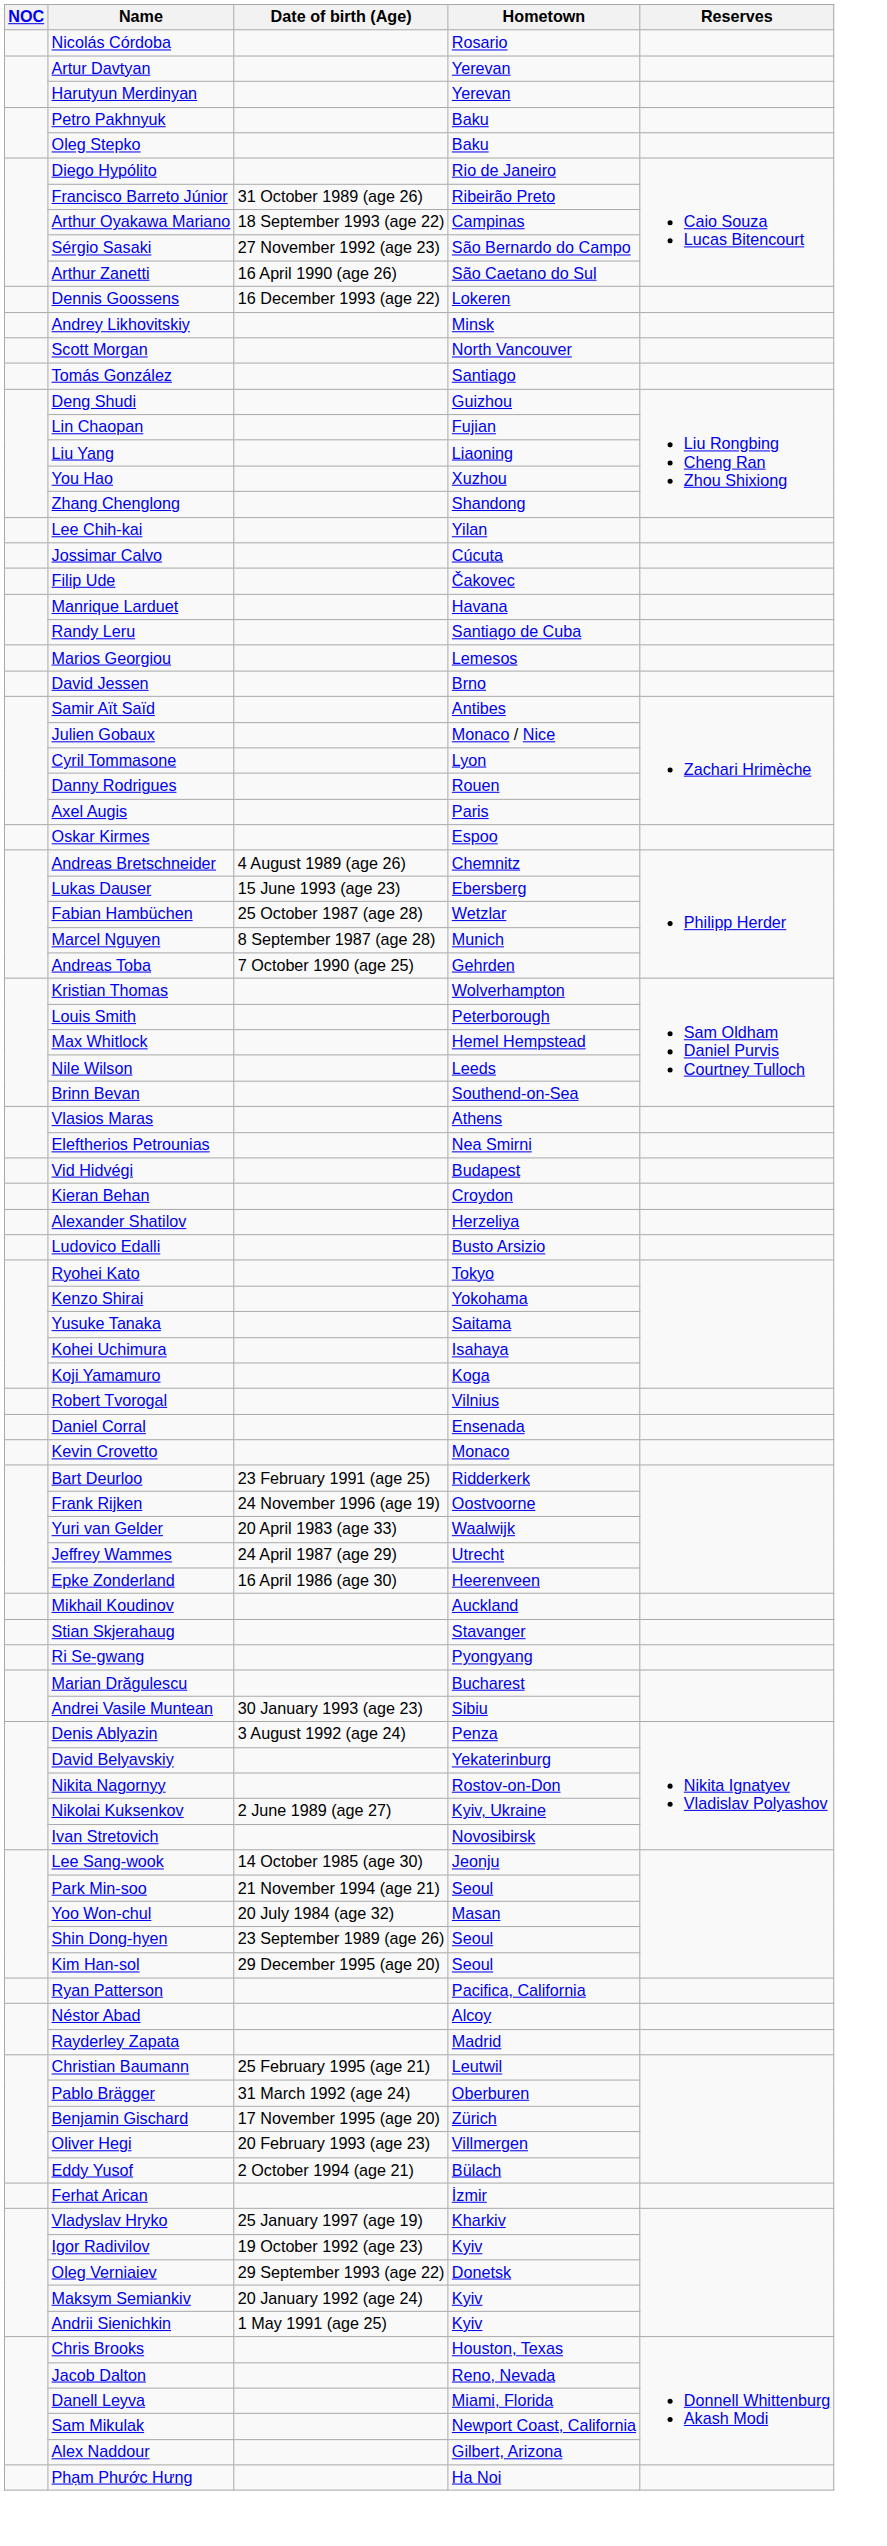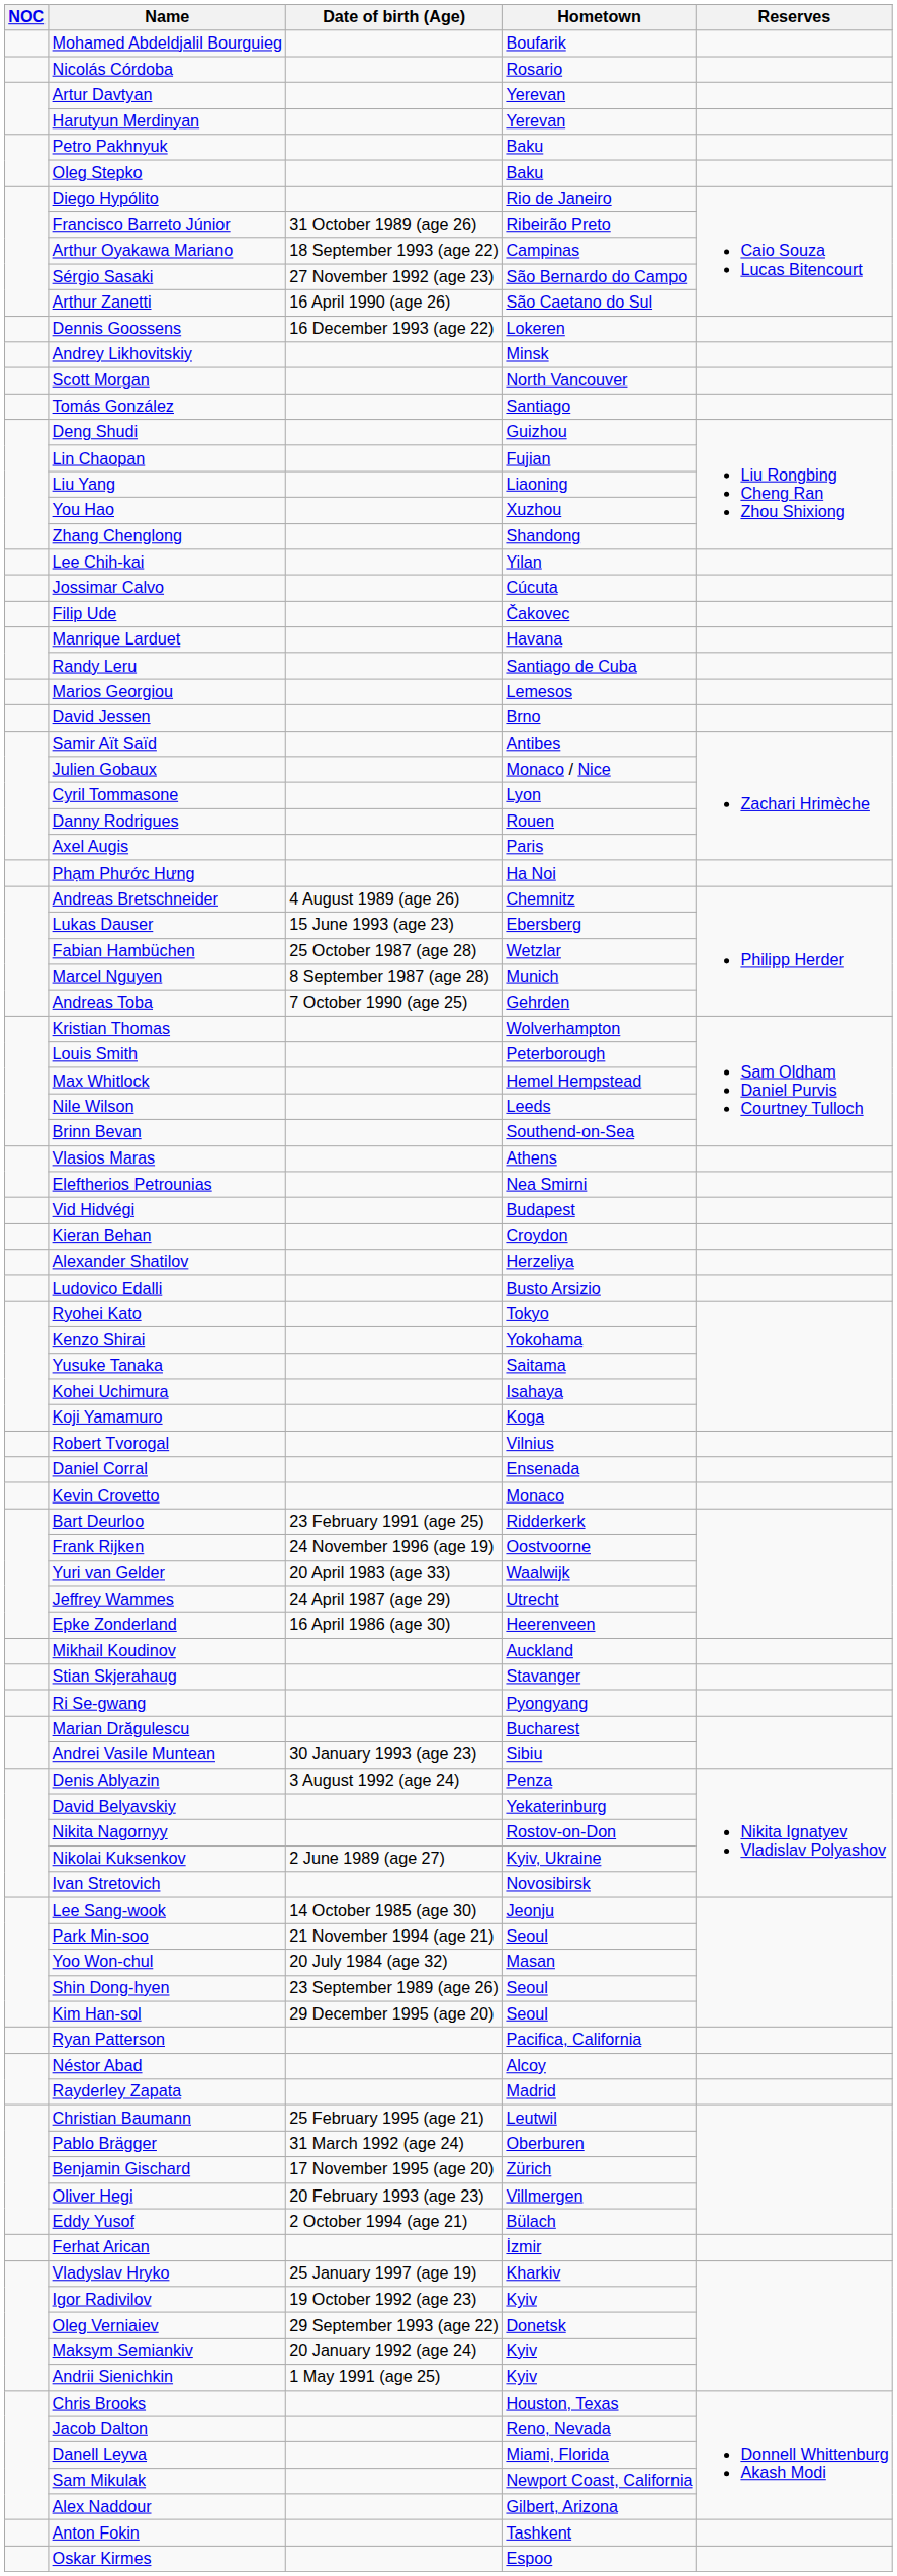 <table class="wikitable sortable">
 <tr>
 <th><a href='#'>NOC</a></th>
 <th>Name</th>
 <th>Date of birth (Age)</th>
 <th>Hometown</th>
 <th>Reserves</th>
+</tr>
+<tr>
+<td></td>
+<td><a href='#'>Mohamed Abdeldjalil Bourguieg</a></td>
+<td></td>
+<td><a href='#'>Boufarik</a></td>
+<td></td>
 </tr>
 <tr>
 <td></td>
 <td><a href='#'>Nicolás Córdoba</a></td>
 <td></td>
 <td><a href='#'>Rosario</a></td>
 <td></td>
 </tr>
 <tr>
 <td rowspan="2"></td>
 <td><a href='#'>Artur Davtyan</a></td>
 <td></td>
 <td><a href='#'>Yerevan</a></td>
 <td></td>
 </tr>
 <tr>
 <td><a href='#'>Harutyun Merdinyan</a></td>
 <td></td>
 <td><a href='#'>Yerevan</a></td>
 <td></td>
 </tr>
 <tr>
 <td rowspan="2"></td>
 <td><a href='#'>Petro Pakhnyuk</a></td>
 <td></td>
 <td><a href='#'>Baku</a></td>
 <td></td>
 </tr>
 <tr>
 <td><a href='#'>Oleg Stepko</a></td>
 <td></td>
 <td><a href='#'>Baku</a></td>
 <td></td>
 </tr>
 <tr>
 <td rowspan="5"></td>
 <td><a href='#'>Diego Hypólito</a></td>
 <td></td>
 <td><a href='#'>Rio de Janeiro</a></td>
 <td rowspan="5"><br><ul><li><a href='#'>Caio Souza</a></li><li><a href='#'>Lucas Bitencourt</a></li></ul></td>
 </tr>
 <tr>
 <td><a href='#'>Francisco Barreto Júnior</a></td>
 <td>31 October 1989 (age 26)</td>
 <td><a href='#'>Ribeirão Preto</a></td>
 </tr>
 <tr>
 <td><a href='#'>Arthur Oyakawa Mariano</a></td>
 <td>18 September 1993 (age 22)</td>
 <td><a href='#'>Campinas</a></td>
 </tr>
 <tr>
 <td><a href='#'>Sérgio Sasaki</a></td>
 <td>27 November 1992 (age 23)</td>
 <td><a href='#'>São Bernardo do Campo</a></td>
 </tr>
 <tr>
 <td><a href='#'>Arthur Zanetti</a></td>
 <td>16 April 1990 (age 26)</td>
 <td><a href='#'>São Caetano do Sul</a></td>
 </tr>
 <tr>
 <td></td>
 <td><a href='#'>Dennis Goossens</a></td>
 <td>16 December 1993 (age 22)</td>
 <td><a href='#'>Lokeren</a></td>
 <td></td>
 </tr>
 <tr>
 <td></td>
 <td><a href='#'>Andrey Likhovitskiy</a></td>
 <td></td>
 <td><a href='#'>Minsk</a></td>
 <td></td>
 </tr>
 <tr>
 <td></td>
 <td><a href='#'>Scott Morgan</a></td>
 <td></td>
 <td><a href='#'>North Vancouver</a></td>
 <td></td>
 </tr>
 <tr>
 <td></td>
 <td><a href='#'>Tomás González</a></td>
 <td></td>
 <td><a href='#'>Santiago</a></td>
 <td></td>
 </tr>
 <tr>
 <td rowspan="5"></td>
 <td><a href='#'>Deng Shudi</a></td>
 <td></td>
 <td><a href='#'>Guizhou</a></td>
 <td rowspan="5"><br><ul><li><a href='#'>Liu Rongbing</a></li><li><a href='#'>Cheng Ran</a></li><li><a href='#'>Zhou Shixiong</a></li></ul></td>
 </tr>
 <tr>
 <td><a href='#'>Lin Chaopan</a></td>
 <td></td>
 <td><a href='#'>Fujian</a></td>
 </tr>
 <tr>
 <td><a href='#'>Liu Yang</a></td>
 <td></td>
 <td><a href='#'>Liaoning</a></td>
 </tr>
 <tr>
 <td><a href='#'>You Hao</a></td>
 <td></td>
 <td><a href='#'>Xuzhou</a></td>
 </tr>
 <tr>
 <td><a href='#'>Zhang Chenglong</a></td>
 <td></td>
 <td><a href='#'>Shandong</a></td>
 </tr>
 <tr>
 <td></td>
 <td><a href='#'>Lee Chih-kai</a></td>
 <td></td>
 <td><a href='#'>Yilan</a></td>
 <td></td>
 </tr>
 <tr>
 <td></td>
 <td><a href='#'>Jossimar Calvo</a></td>
 <td></td>
 <td><a href='#'>Cúcuta</a></td>
 <td></td>
 </tr>
 <tr>
 <td></td>
 <td><a href='#'>Filip Ude</a></td>
 <td></td>
 <td><a href='#'>Čakovec</a></td>
 <td></td>
 </tr>
 <tr>
 <td rowspan="2"></td>
 <td><a href='#'>Manrique Larduet</a></td>
 <td></td>
 <td><a href='#'>Havana</a></td>
 <td></td>
 </tr>
 <tr>
 <td><a href='#'>Randy Leru</a></td>
 <td></td>
 <td><a href='#'>Santiago de Cuba</a></td>
 <td></td>
 </tr>
 <tr>
 <td></td>
 <td><a href='#'>Marios Georgiou</a></td>
 <td></td>
 <td><a href='#'>Lemesos</a></td>
 <td></td>
 </tr>
 <tr>
 <td></td>
 <td><a href='#'>David Jessen</a></td>
 <td></td>
 <td><a href='#'>Brno</a></td>
 <td></td>
 </tr>
 <tr>
 <td rowspan="5"></td>
 <td><a href='#'>Samir Aït Saïd</a></td>
 <td></td>
 <td><a href='#'>Antibes</a></td>
 <td rowspan="5"><br><ul><li><a href='#'>Zachari Hrimèche</a></li></ul></td>
 </tr>
 <tr>
 <td><a href='#'>Julien Gobaux</a></td>
 <td></td>
 <td><a href='#'>Monaco</a> / <a href='#'>Nice</a></td>
 </tr>
 <tr>
 <td><a href='#'>Cyril Tommasone</a></td>
 <td></td>
 <td><a href='#'>Lyon</a></td>
 </tr>
 <tr>
 <td><a href='#'>Danny Rodrigues</a></td>
 <td></td>
 <td><a href='#'>Rouen</a></td>
 </tr>
 <tr>
 <td><a href='#'>Axel Augis</a></td>
 <td></td>
 <td><a href='#'>Paris</a></td>
 </tr>
 <tr>
 <td></td>
-<td><a href='#'>Oskar Kirmes</a></td>
+<td><a href='#'>Phạm Phước Hưng</a></td>
 <td></td>
-<td><a href='#'>Espoo</a></td>
+<td><a href='#'>Ha Noi</a></td>
 <td></td>
 </tr>
 <tr>
 <td rowspan="5"></td>
 <td><a href='#'>Andreas Bretschneider</a></td>
 <td>4 August 1989 (age 26)</td>
 <td><a href='#'>Chemnitz</a></td>
 <td rowspan="5"><br><ul><li><a href='#'>Philipp Herder</a></li></ul></td>
 </tr>
 <tr>
 <td><a href='#'>Lukas Dauser</a></td>
 <td>15 June 1993 (age 23)</td>
 <td><a href='#'>Ebersberg</a></td>
 </tr>
 <tr>
 <td><a href='#'>Fabian Hambüchen</a></td>
 <td>25 October 1987 (age 28)</td>
 <td><a href='#'>Wetzlar</a></td>
 </tr>
 <tr>
 <td><a href='#'>Marcel Nguyen</a></td>
 <td>8 September 1987 (age 28)</td>
 <td><a href='#'>Munich</a></td>
 </tr>
 <tr>
 <td><a href='#'>Andreas Toba</a></td>
 <td>7 October 1990 (age 25)</td>
 <td><a href='#'>Gehrden</a></td>
 </tr>
 <tr>
 <td rowspan="5"></td>
 <td><a href='#'>Kristian Thomas</a></td>
 <td></td>
 <td><a href='#'>Wolverhampton</a></td>
 <td rowspan="5"><br><ul><li><a href='#'>Sam Oldham</a></li><li><a href='#'>Daniel Purvis</a></li><li><a href='#'>Courtney Tulloch</a></li></ul></td>
 </tr>
 <tr>
 <td><a href='#'>Louis Smith</a></td>
 <td></td>
 <td><a href='#'>Peterborough</a></td>
 </tr>
 <tr>
 <td><a href='#'>Max Whitlock</a></td>
 <td></td>
 <td><a href='#'>Hemel Hempstead</a></td>
 </tr>
 <tr>
 <td><a href='#'>Nile Wilson</a></td>
 <td></td>
 <td><a href='#'>Leeds</a></td>
 </tr>
 <tr>
 <td><a href='#'>Brinn Bevan</a></td>
 <td></td>
 <td><a href='#'>Southend-on-Sea</a></td>
 </tr>
 <tr>
 <td rowspan="2"></td>
 <td><a href='#'>Vlasios Maras</a></td>
 <td></td>
 <td><a href='#'>Athens</a></td>
 <td></td>
 </tr>
 <tr>
 <td><a href='#'>Eleftherios Petrounias</a></td>
 <td></td>
 <td><a href='#'>Nea Smirni</a></td>
 <td></td>
 </tr>
 <tr>
 <td></td>
 <td><a href='#'>Vid Hidvégi</a></td>
 <td></td>
 <td><a href='#'>Budapest</a></td>
 <td></td>
 </tr>
 <tr>
 <td></td>
 <td><a href='#'>Kieran Behan</a></td>
 <td></td>
 <td><a href='#'>Croydon</a></td>
 <td></td>
 </tr>
 <tr>
 <td></td>
 <td><a href='#'>Alexander Shatilov</a></td>
 <td></td>
 <td><a href='#'>Herzeliya</a></td>
 <td></td>
 </tr>
 <tr>
 <td></td>
 <td><a href='#'>Ludovico Edalli</a></td>
 <td></td>
 <td><a href='#'>Busto Arsizio</a></td>
 <td></td>
 </tr>
 <tr>
 <td rowspan="5"></td>
 <td><a href='#'>Ryohei Kato</a></td>
 <td></td>
 <td><a href='#'>Tokyo</a></td>
 <td rowspan="5"></td>
 </tr>
 <tr>
 <td><a href='#'>Kenzo Shirai</a></td>
 <td></td>
 <td><a href='#'>Yokohama</a></td>
 </tr>
 <tr>
 <td><a href='#'>Yusuke Tanaka</a></td>
 <td></td>
 <td><a href='#'>Saitama</a></td>
 </tr>
 <tr>
 <td><a href='#'>Kohei Uchimura</a></td>
 <td></td>
 <td><a href='#'>Isahaya</a></td>
 </tr>
 <tr>
 <td><a href='#'>Koji Yamamuro</a></td>
 <td></td>
 <td><a href='#'>Koga</a></td>
 </tr>
 <tr>
 <td></td>
 <td><a href='#'>Robert Tvorogal</a></td>
 <td></td>
 <td><a href='#'>Vilnius</a></td>
 <td></td>
 </tr>
 <tr>
 <td></td>
 <td><a href='#'>Daniel Corral</a></td>
 <td></td>
 <td><a href='#'>Ensenada</a></td>
 <td></td>
 </tr>
 <tr>
 <td></td>
 <td><a href='#'>Kevin Crovetto</a></td>
 <td></td>
 <td><a href='#'>Monaco</a></td>
 <td></td>
 </tr>
 <tr>
 <td rowspan="5"></td>
 <td><a href='#'>Bart Deurloo</a></td>
 <td>23 February 1991 (age 25)</td>
 <td><a href='#'>Ridderkerk</a></td>
 <td rowspan="5"></td>
 </tr>
 <tr>
 <td><a href='#'>Frank Rijken</a></td>
 <td>24 November 1996 (age 19)</td>
 <td><a href='#'>Oostvoorne</a></td>
 </tr>
 <tr>
 <td><a href='#'>Yuri van Gelder</a></td>
 <td>20 April 1983 (age 33)</td>
 <td><a href='#'>Waalwijk</a></td>
 </tr>
 <tr>
 <td><a href='#'>Jeffrey Wammes</a></td>
 <td>24 April 1987 (age 29)</td>
 <td><a href='#'>Utrecht</a></td>
 </tr>
 <tr>
 <td><a href='#'>Epke Zonderland</a></td>
 <td>16 April 1986 (age 30)</td>
 <td><a href='#'>Heerenveen</a></td>
 </tr>
 <tr>
 <td></td>
 <td><a href='#'>Mikhail Koudinov</a></td>
 <td></td>
 <td><a href='#'>Auckland</a></td>
 <td></td>
 </tr>
 <tr>
 <td></td>
 <td><a href='#'>Stian Skjerahaug</a></td>
 <td></td>
 <td><a href='#'>Stavanger</a></td>
 <td></td>
 </tr>
 <tr>
 <td></td>
 <td><a href='#'>Ri Se-gwang</a></td>
 <td></td>
 <td><a href='#'>Pyongyang</a></td>
 <td></td>
 </tr>
 <tr>
 <td rowspan="2"></td>
 <td><a href='#'>Marian Drăgulescu</a></td>
 <td></td>
 <td><a href='#'>Bucharest</a></td>
 <td rowspan="2"></td>
 </tr>
 <tr>
 <td><a href='#'>Andrei Vasile Muntean</a></td>
 <td>30 January 1993 (age 23)</td>
 <td><a href='#'>Sibiu</a></td>
 </tr>
 <tr>
 <td rowspan="5"></td>
 <td><a href='#'>Denis Ablyazin</a></td>
 <td>3 August 1992 (age 24)</td>
 <td><a href='#'>Penza</a></td>
 <td rowspan="5"><br><ul><li><a href='#'>Nikita Ignatyev</a></li><li><a href='#'>Vladislav Polyashov</a></li></ul></td>
 </tr>
 <tr>
 <td><a href='#'>David Belyavskiy</a></td>
 <td></td>
 <td><a href='#'>Yekaterinburg</a></td>
 </tr>
 <tr>
 <td><a href='#'>Nikita Nagornyy</a></td>
 <td></td>
 <td><a href='#'>Rostov-on-Don</a></td>
 </tr>
 <tr>
 <td><a href='#'>Nikolai Kuksenkov</a></td>
 <td>2 June 1989 (age 27)</td>
 <td><a href='#'>Kyiv, Ukraine</a></td>
 </tr>
 <tr>
 <td><a href='#'>Ivan Stretovich</a></td>
 <td></td>
 <td><a href='#'>Novosibirsk</a></td>
 </tr>
 <tr>
 <td rowspan="5"></td>
 <td><a href='#'>Lee Sang-wook</a></td>
 <td>14 October 1985 (age 30)</td>
 <td><a href='#'>Jeonju</a></td>
 <td rowspan="5"></td>
 </tr>
 <tr>
 <td><a href='#'>Park Min-soo</a></td>
 <td>21 November 1994 (age 21)</td>
 <td><a href='#'>Seoul</a></td>
 </tr>
 <tr>
 <td><a href='#'>Yoo Won-chul</a></td>
 <td>20 July 1984 (age 32)</td>
 <td><a href='#'>Masan</a></td>
 </tr>
 <tr>
 <td><a href='#'>Shin Dong-hyen</a></td>
 <td>23 September 1989 (age 26)</td>
 <td><a href='#'>Seoul</a></td>
 </tr>
 <tr>
 <td><a href='#'>Kim Han-sol</a></td>
 <td>29 December 1995 (age 20)</td>
 <td><a href='#'>Seoul</a></td>
 </tr>
 <tr>
 <td></td>
 <td><a href='#'>Ryan Patterson</a></td>
 <td></td>
 <td><a href='#'>Pacifica, California</a></td>
 <td></td>
 </tr>
 <tr>
 <td rowspan="2"></td>
 <td><a href='#'>Néstor Abad</a></td>
 <td></td>
 <td><a href='#'>Alcoy</a></td>
 <td></td>
 </tr>
 <tr>
 <td><a href='#'>Rayderley Zapata</a></td>
 <td></td>
 <td><a href='#'>Madrid</a></td>
 <td></td>
 </tr>
 <tr>
 <td rowspan="5"></td>
 <td><a href='#'>Christian Baumann</a></td>
 <td>25 February 1995 (age 21)</td>
 <td><a href='#'>Leutwil</a></td>
 <td rowspan="5"></td>
 </tr>
 <tr>
 <td><a href='#'>Pablo Brägger</a></td>
 <td>31 March 1992 (age 24)</td>
 <td><a href='#'>Oberburen</a></td>
 </tr>
 <tr>
 <td><a href='#'>Benjamin Gischard</a></td>
 <td>17 November 1995 (age 20)</td>
 <td><a href='#'>Zürich</a></td>
 </tr>
 <tr>
 <td><a href='#'>Oliver Hegi</a></td>
 <td>20 February 1993 (age 23)</td>
 <td><a href='#'>Villmergen</a></td>
 </tr>
 <tr>
 <td><a href='#'>Eddy Yusof</a></td>
 <td>2 October 1994 (age 21)</td>
 <td><a href='#'>Bülach</a></td>
 </tr>
 <tr>
 <td></td>
 <td><a href='#'>Ferhat Arican</a></td>
 <td></td>
 <td><a href='#'>İzmir</a></td>
 <td></td>
 </tr>
 <tr>
 <td rowspan="5"></td>
 <td><a href='#'>Vladyslav Hryko</a></td>
 <td>25 January 1997 (age 19)</td>
 <td><a href='#'>Kharkiv</a></td>
 <td rowspan="5"></td>
 </tr>
 <tr>
 <td><a href='#'>Igor Radivilov</a></td>
 <td>19 October 1992 (age 23)</td>
 <td><a href='#'>Kyiv</a></td>
 </tr>
 <tr>
 <td><a href='#'>Oleg Verniaiev</a></td>
 <td>29 September 1993 (age 22)</td>
 <td><a href='#'>Donetsk</a></td>
 </tr>
 <tr>
 <td><a href='#'>Maksym Semiankiv</a></td>
 <td>20 January 1992 (age 24)</td>
 <td><a href='#'>Kyiv</a></td>
 </tr>
 <tr>
 <td><a href='#'>Andrii Sienichkin</a></td>
 <td>1 May 1991 (age 25)</td>
 <td><a href='#'>Kyiv</a></td>
 </tr>
 <tr>
 <td rowspan="5"></td>
 <td><a href='#'>Chris Brooks</a></td>
 <td></td>
 <td><a href='#'>Houston, Texas</a></td>
 <td rowspan="5"><br><ul><li><a href='#'>Donnell Whittenburg</a></li><li><a href='#'>Akash Modi</a></li></ul></td>
 </tr>
 <tr>
 <td><a href='#'>Jacob Dalton</a></td>
 <td></td>
 <td><a href='#'>Reno, Nevada</a></td>
 </tr>
 <tr>
 <td><a href='#'>Danell Leyva</a></td>
 <td></td>
 <td><a href='#'>Miami, Florida</a></td>
 </tr>
 <tr>
 <td><a href='#'>Sam Mikulak</a></td>
 <td></td>
 <td><a href='#'>Newport Coast, California</a></td>
 </tr>
 <tr>
 <td><a href='#'>Alex Naddour</a></td>
 <td></td>
 <td><a href='#'>Gilbert, Arizona</a></td>
 </tr>
 <tr>
 <td></td>
-<td><a href='#'>Phạm Phước Hưng</a></td>
+<td><a href='#'>Anton Fokin</a></td>
 <td></td>
-<td><a href='#'>Ha Noi</a></td>
+<td><a href='#'>Tashkent</a></td>
+<td></td>
+</tr>
+<tr>
+<td></td>
+<td><a href='#'>Oskar Kirmes</a></td>
+<td></td>
+<td><a href='#'>Espoo</a></td>
 <td></td>
 </tr>
 </table>
